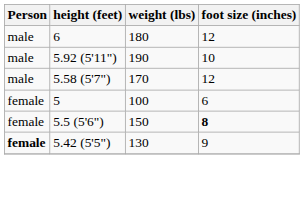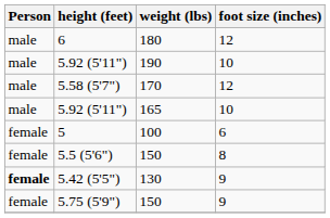 <table class="wikitable">
 <tr>
 <th>Person</th>
 <th>height (feet)</th>
 <th>weight (lbs)</th>
 <th>foot size (inches)</th>
 </tr>
 <tr>
 <td>male</td>
 <td>6</td>
 <td>180</td>
 <td>12</td>
 </tr>
 <tr>
 <td>male</td>
 <td>5.92 (5'11")</td>
 <td>190</td>
 <td>10</td>
 </tr>
 <tr>
 <td>male</td>
 <td>5.58 (5'7")</td>
 <td>170</td>
 <td>12</td>
 </tr>
 <tr>
+<td>male</td>
+<td>5.92 (5'11")</td>
+<td>165</td>
+<td>10</td>
+</tr>
+<tr>
 <td>female</td>
 <td>5</td>
 <td>100</td>
 <td>6</td>
 </tr>
 <tr>
 <td>female</td>
 <td>5.5 (5'6")</td>
 <td>150</td>
-<td><strong>8</strong></td>
+<td>8</td>
 </tr>
 <tr>
 <td><strong>female</strong></td>
 <td>5.42 (5'5")</td>
 <td>130</td>
 <td>9</td>
 </tr>
 <tr>
+<td>female</td>
+<td>5.75 (5'9")</td>
+<td>150</td>
+<td>9</td>
+</tr>
+<tr>
 </tr>
 </table>
